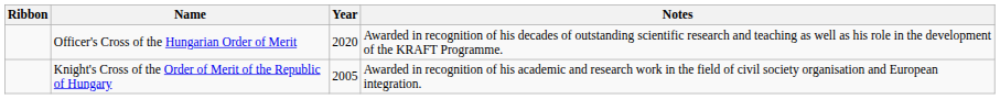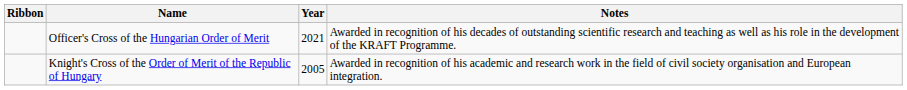 <table class="wikitable">
 <tr>
 <th>Ribbon</th>
 <th>Name</th>
 <th>Year</th>
 <th>Notes</th>
 </tr>
 <tr>
 <td></td>
 <td>Officer's Cross of the <a href='#'>Hungarian Order of Merit</a></td>
-<td>2020</td>
+<td>2021</td>
 <td>Awarded in recognition of his decades of outstanding scientific research and teaching as well as his role in the development of the KRAFT Programme.</td>
 </tr>
 <tr>
 <td></td>
 <td>Knight's Cross of the <a href='#'>Order of Merit of the Republic of Hungary</a></td>
 <td>2005</td>
 <td>Awarded in recognition of his academic and research work in the field of civil society organisation and European integration.</td>
 </tr>
 </table>
